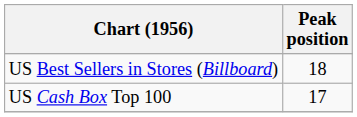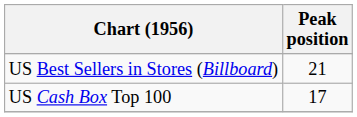 <table class="wikitable sortable plainrowheaders">
 <tr>
 <th scope=col>Chart (1956)</th>
 <th scope=col>Peak<br>position</th>
 </tr>
 <tr>
 </tr>
 <tr>
 <td>US <a href='#'>Best Sellers in Stores</a> (<em><a href='#'>Billboard</a></em>)</td>
-<td style="text-align:center;">18</td>
+<td style="text-align:center;">21</td>
 </tr>
 <tr>
 <td>US <a href='#'><em>Cash Box</em></a> Top 100</td>
 <td style="text-align:center;">17</td>
 </tr>
 <tr>
 </tr>
 </table>
